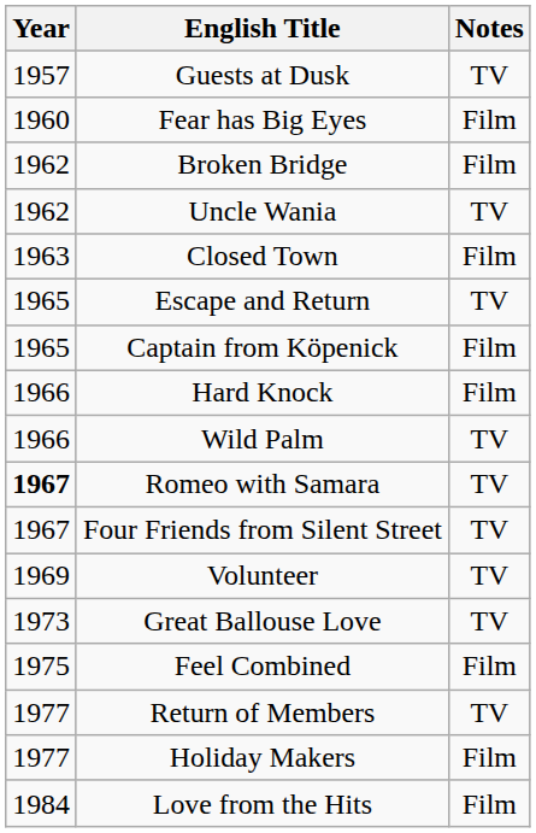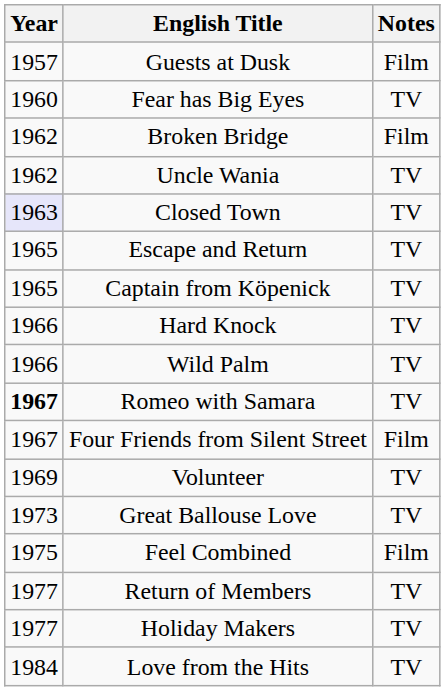 <table class="wikitable" style="text-align: center">
 <tr>
 <th>Year</th>
 <th>English Title</th>
 <th>Notes</th>
 </tr>
 <tr>
 <td>1957</td>
 <td>Guests at Dusk</td>
-<td>TV</td>
+<td>Film</td>
 </tr>
 <tr>
 <td>1960</td>
 <td>Fear has Big Eyes</td>
-<td>Film</td>
+<td>TV</td>
 </tr>
 <tr>
 <td>1962</td>
 <td>Broken Bridge</td>
 <td>Film</td>
 </tr>
 <tr>
 <td>1962</td>
 <td>Uncle Wania</td>
 <td>TV</td>
 </tr>
 <tr>
-<td>1963</td>
+<td style="background: lavender;">1963</td>
 <td>Closed Town</td>
-<td>Film</td>
+<td>TV</td>
 </tr>
 <tr>
 <td>1965</td>
 <td>Escape and Return</td>
 <td>TV</td>
 </tr>
 <tr>
 <td>1965</td>
 <td>Captain from Köpenick</td>
-<td>Film</td>
+<td>TV</td>
 </tr>
 <tr>
 <td>1966</td>
 <td>Hard Knock</td>
-<td>Film</td>
+<td>TV</td>
 </tr>
 <tr>
 <td>1966</td>
 <td>Wild Palm</td>
 <td>TV</td>
 </tr>
 <tr>
 <td><strong>1967</strong></td>
 <td>Romeo with Samara</td>
 <td>TV</td>
 </tr>
 <tr>
 <td>1967</td>
 <td>Four Friends from Silent Street</td>
-<td>TV</td>
+<td>Film</td>
 </tr>
 <tr>
 <td>1969</td>
 <td>Volunteer</td>
 <td>TV</td>
 </tr>
 <tr>
 <td>1973</td>
 <td>Great Ballouse Love</td>
 <td>TV</td>
 </tr>
 <tr>
 <td>1975</td>
 <td>Feel Combined</td>
 <td>Film</td>
 </tr>
 <tr>
 <td>1977</td>
 <td>Return of Members</td>
 <td>TV</td>
 </tr>
 <tr>
 <td>1977</td>
 <td>Holiday Makers</td>
-<td>Film</td>
+<td>TV</td>
 </tr>
 <tr>
 <td>1984</td>
 <td>Love from the Hits</td>
-<td>Film</td>
+<td>TV</td>
 </tr>
 </table>
